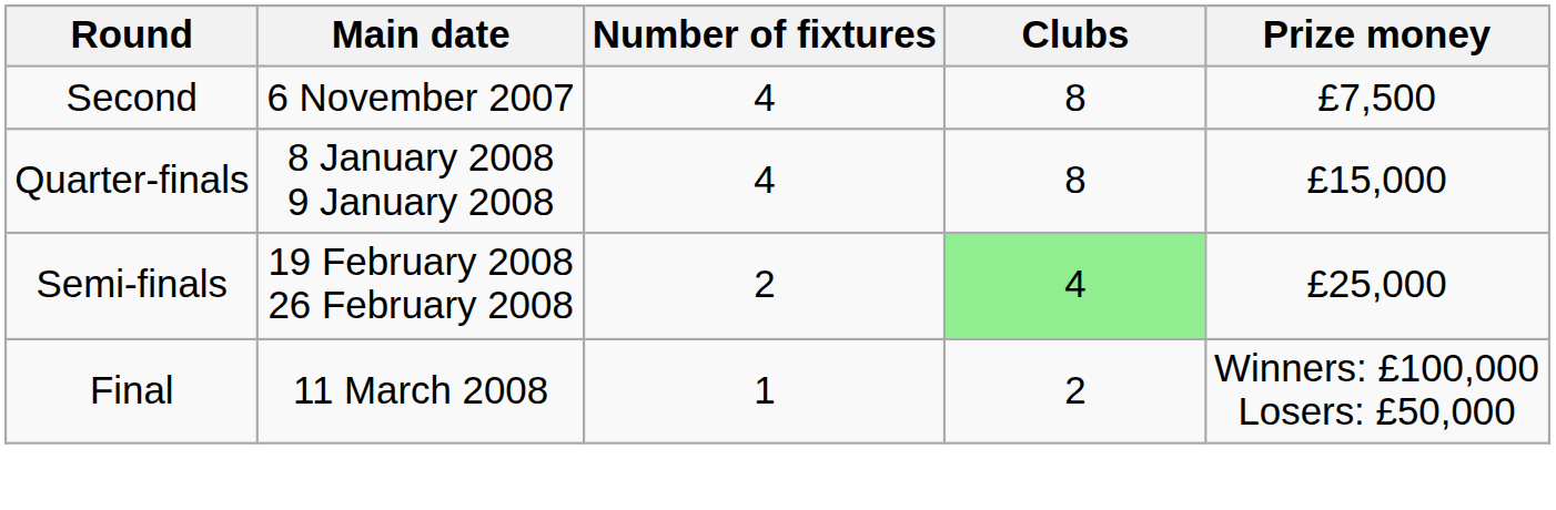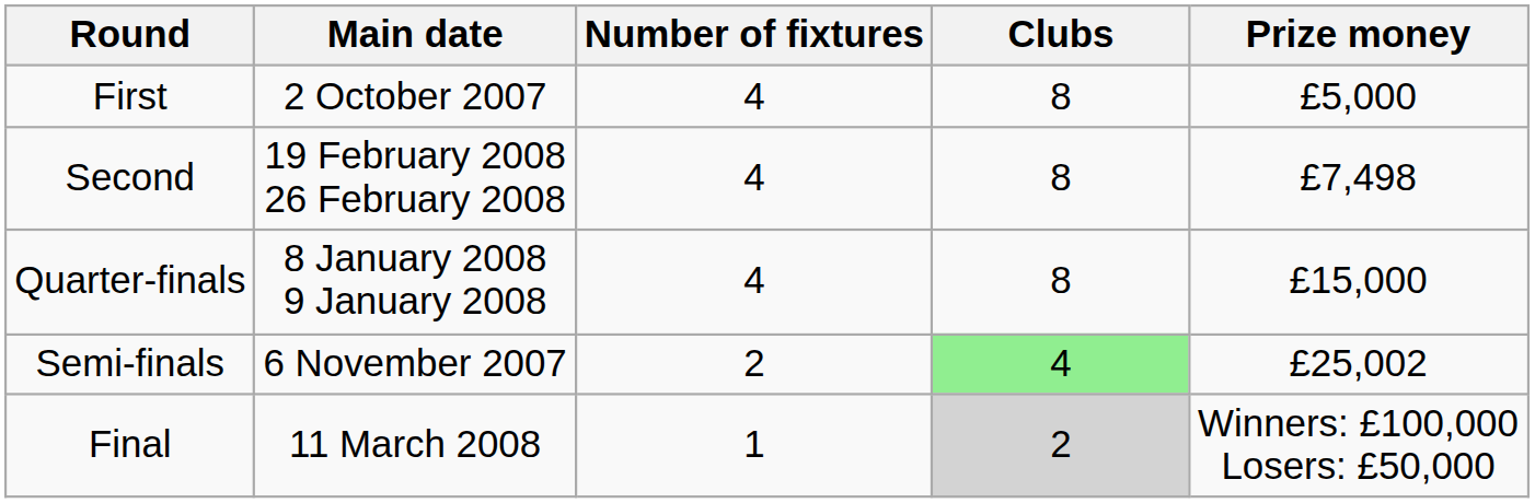 <table class="wikitable" style="text-align:center">
 <tr>
 <th>Round</th>
 <th>Main date</th>
 <th>Number of fixtures</th>
 <th width=100>Clubs</th>
 <th>Prize money</th>
 </tr>
 <tr>
-<td>Second</td>
-<td>6 November 2007</td>
+<td>First</td>
+<td>2 October 2007</td>
 <td>4</td>
 <td>8</td>
-<td>£7,500</td>
+<td>£5,000</td>
+</tr>
+<tr>
+<td>Second</td>
+<td>19 February 2008<br>26 February 2008</td>
+<td>4</td>
+<td>8</td>
+<td>£7,498</td>
 </tr>
 <tr>
 <td>Quarter-finals</td>
 <td>8 January 2008<br>9 January 2008</td>
 <td>4</td>
 <td>8</td>
 <td>£15,000</td>
 </tr>
 <tr>
 <td>Semi-finals</td>
-<td>19 February 2008<br>26 February 2008</td>
+<td>6 November 2007</td>
 <td>2</td>
 <td style="background: lightgreen;">4</td>
-<td>£25,000</td>
+<td>£25,002</td>
 </tr>
 <tr>
 <td>Final</td>
 <td>11 March 2008</td>
 <td>1</td>
-<td>2</td>
+<td style="background: lightgrey;">2</td>
 <td>Winners: £100,000<br>Losers: £50,000</td>
 </tr>
 </table>
